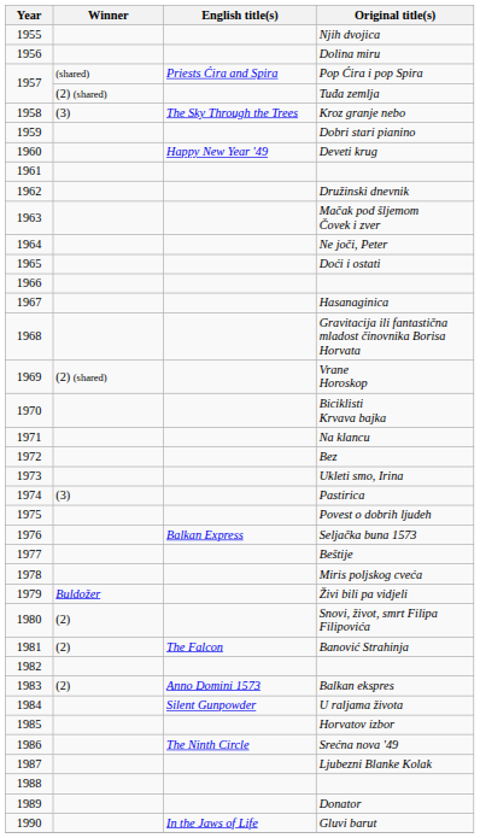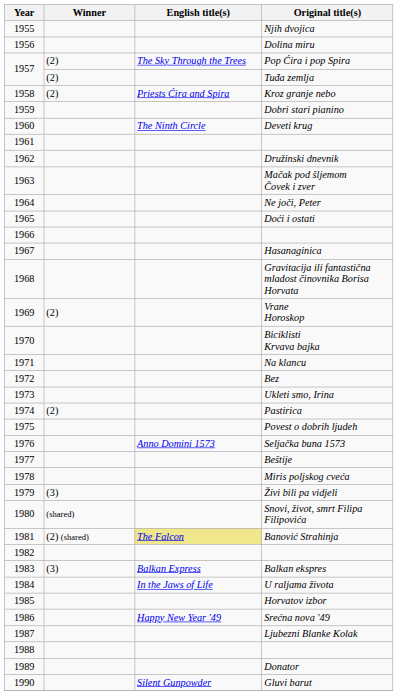 <table class="wikitable sortable">
 <tr>
 <th width="70"><strong>Year</strong></th>
 <th width="190"><strong>Winner</strong></th>
 <th width="270"><strong>English title(s)</strong></th>
 <th width="270"><strong>Original title(s)</strong></th>
 </tr>
 <tr>
 <td style="text-align:center;">1955</td>
 <td></td>
 <td></td>
 <td><em>Njih dvojica</em></td>
 </tr>
 <tr>
 <td style="text-align:center;">1956</td>
 <td></td>
 <td></td>
 <td><em>Dolina miru</em></td>
 </tr>
 <tr>
 <td style="text-align:center;" rowspan=2>1957</td>
-<td> <small>(shared)</small></td>
-<td><em><a href='#'>Priests Ćira and Spira</a></em></td>
+<td> (2)</td>
+<td><em><a href='#'>The Sky Through the Trees</a></em></td>
 <td><em>Pop Ćira i pop Spira</em></td>
 </tr>
 <tr>
-<td> (2) <small>(shared)</small></td>
+<td> (2)</td>
 <td></td>
 <td><em>Tuđa zemlja</em></td>
 </tr>
 <tr>
 <td style="text-align:center;">1958</td>
-<td> (3)</td>
-<td><em><a href='#'>The Sky Through the Trees</a></em></td>
+<td> (2)</td>
+<td><em><a href='#'>Priests Ćira and Spira</a></em></td>
 <td><em>Kroz granje nebo</em></td>
 </tr>
 <tr>
 <td style="text-align:center;">1959</td>
 <td></td>
 <td></td>
 <td><em>Dobri stari pianino</em></td>
 </tr>
 <tr>
 <td style="text-align:center;">1960</td>
 <td></td>
-<td><em><a href='#'>Happy New Year '49</a></em></td>
+<td><em><a href='#'>The Ninth Circle</a></em></td>
 <td><em>Deveti krug</em></td>
 </tr>
 <tr>
 <td style="text-align:center;">1961</td>
 <td></td>
 <td></td>
 <td></td>
 </tr>
 <tr>
 <td style="text-align:center;">1962</td>
 <td></td>
 <td></td>
 <td><em>Družinski dnevnik</em></td>
 </tr>
 <tr>
 <td style="text-align:center;">1963</td>
 <td></td>
 <td></td>
 <td><em>Mačak pod šljemom</em><br><em>Čovek i zver</em></td>
 </tr>
 <tr>
 <td style="text-align:center;">1964</td>
 <td></td>
 <td></td>
 <td><em>Ne joči, Peter</em></td>
 </tr>
 <tr>
 <td style="text-align:center;">1965</td>
 <td></td>
 <td></td>
 <td><em>Doći i ostati</em></td>
 </tr>
 <tr>
 <td style="text-align:center;">1966</td>
 <td></td>
 <td></td>
 <td></td>
 </tr>
 <tr>
 <td style="text-align:center;">1967</td>
 <td></td>
 <td></td>
 <td><em>Hasanaginica</em></td>
 </tr>
 <tr>
 <td style="text-align:center;">1968</td>
 <td></td>
 <td></td>
 <td><em>Gravitacija ili fantastična mladost činovnika Borisa Horvata</em></td>
 </tr>
 <tr>
 <td style="text-align:center;">1969</td>
-<td> (2) <small>(shared)</small></td>
+<td> (2)</td>
 <td></td>
 <td><em>Vrane</em><br><em>Horoskop</em></td>
 </tr>
 <tr>
 <td style="text-align:center;">1970</td>
 <td></td>
 <td></td>
 <td><em>Biciklisti</em><br><em>Krvava bajka</em></td>
 </tr>
 <tr>
 <td style="text-align:center;">1971</td>
 <td></td>
 <td></td>
 <td><em>Na klancu</em></td>
 </tr>
 <tr>
 <td style="text-align:center;">1972</td>
 <td></td>
 <td></td>
 <td><em>Bez</em></td>
 </tr>
 <tr>
 <td style="text-align:center;">1973</td>
 <td></td>
 <td></td>
 <td><em>Ukleti smo, Irina</em></td>
 </tr>
 <tr>
 <td style="text-align:center;">1974</td>
-<td> (3)</td>
+<td> (2)</td>
 <td></td>
 <td><em>Pastirica</em></td>
 </tr>
 <tr>
 <td style="text-align:center;">1975</td>
 <td></td>
 <td></td>
 <td><em>Povest o dobrih ljudeh</em></td>
 </tr>
 <tr>
 <td style="text-align:center;">1976</td>
 <td></td>
-<td><em><a href='#'>Balkan Express</a></em></td>
+<td><em><a href='#'>Anno Domini 1573</a></em></td>
 <td><em>Seljačka buna 1573</em></td>
 </tr>
 <tr>
 <td style="text-align:center;">1977</td>
 <td></td>
 <td></td>
 <td><em>Beštije</em></td>
 </tr>
 <tr>
 <td style="text-align:center;">1978</td>
 <td></td>
 <td></td>
 <td><em>Miris poljskog cveća</em></td>
 </tr>
 <tr>
 <td style="text-align:center;">1979</td>
-<td><em><a href='#'>Buldožer</a></em></td>
+<td> (3)</td>
 <td></td>
 <td><em>Živi bili pa vidjeli</em></td>
 </tr>
 <tr>
 <td style="text-align:center;">1980</td>
-<td>  (2)</td>
+<td> <small>(shared)</small></td>
 <td></td>
 <td><em>Snovi, život, smrt Filipa Filipovića</em></td>
 </tr>
 <tr>
 <td style="text-align:center;">1981</td>
-<td> (2)</td>
-<td><em><a href='#'>The Falcon</a></em></td>
+<td> (2) <small>(shared)</small></td>
+<td style="background: khaki;"><em><a href='#'>The Falcon</a></em></td>
 <td><em>Banović Strahinja</em></td>
 </tr>
 <tr>
 <td style="text-align:center;">1982</td>
 <td></td>
 <td></td>
 <td></td>
 </tr>
 <tr>
 <td style="text-align:center;">1983</td>
-<td> (2)</td>
-<td><em><a href='#'>Anno Domini 1573</a></em></td>
+<td> (3)</td>
+<td><em><a href='#'>Balkan Express</a></em></td>
 <td><em>Balkan ekspres</em></td>
 </tr>
 <tr>
 <td style="text-align:center;">1984</td>
 <td></td>
-<td><em><a href='#'>Silent Gunpowder</a></em></td>
+<td><em><a href='#'>In the Jaws of Life</a></em></td>
 <td><em>U raljama života</em></td>
 </tr>
 <tr>
 <td style="text-align:center;">1985</td>
 <td></td>
 <td></td>
 <td><em>Horvatov izbor</em></td>
 </tr>
 <tr>
 <td style="text-align:center;">1986</td>
 <td></td>
-<td><em><a href='#'>The Ninth Circle</a></em></td>
+<td><em><a href='#'>Happy New Year '49</a></em></td>
 <td><em>Srećna nova '49</em></td>
 </tr>
 <tr>
 <td style="text-align:center;">1987</td>
 <td></td>
 <td></td>
 <td><em>Ljubezni Blanke Kolak</em></td>
 </tr>
 <tr>
 <td style="text-align:center;">1988</td>
 <td></td>
 <td></td>
 <td></td>
 </tr>
 <tr>
 <td style="text-align:center;">1989</td>
 <td></td>
 <td></td>
 <td><em>Donator</em></td>
 </tr>
 <tr>
 <td style="text-align:center;">1990</td>
 <td></td>
-<td><em><a href='#'>In the Jaws of Life</a></em></td>
+<td><em><a href='#'>Silent Gunpowder</a></em></td>
 <td><em>Gluvi barut</em></td>
 </tr>
 <tr>
 </tr>
 </table>
